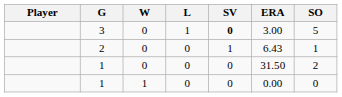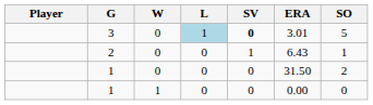 <table class="wikitable sortable">
 <tr>
 <th bgcolor="#DDDDFF" width="16%">Player</th>
 <th bgcolor="#DDDDFF" width="9%">G</th>
 <th bgcolor="#DDDDFF" width="9%">W</th>
 <th bgcolor="#DDDDFF" width="9%">L</th>
 <th bgcolor="#DDDDFF" width="9%">SV</th>
 <th bgcolor="#DDDDFF" width="9%">ERA</th>
 <th bgcolor="#DDDDFF" width="9%">SO</th>
 </tr>
 <tr align="center">
 <td></td>
 <td>3</td>
 <td>0</td>
-<td>1</td>
+<td style="background: lightblue;">1</td>
 <td><strong>0</strong></td>
-<td>3.00</td>
+<td>3.01</td>
 <td>5</td>
 </tr>
 <tr align="center">
 <td></td>
 <td>2</td>
 <td>0</td>
 <td>0</td>
 <td>1</td>
 <td>6.43</td>
 <td>1</td>
 </tr>
 <tr align="center">
 <td></td>
 <td>1</td>
 <td>0</td>
 <td>0</td>
 <td>0</td>
 <td>31.50</td>
 <td>2</td>
 </tr>
 <tr align="center">
 <td></td>
 <td>1</td>
 <td>1</td>
 <td>0</td>
 <td>0</td>
 <td>0.00</td>
 <td>0</td>
 </tr>
 </table>
